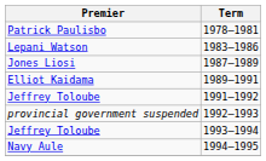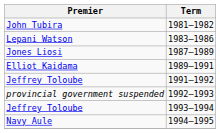 <table class="wikitable">
 <tr>
 <th><strong>Premier</strong></th>
 <th><strong>Term</strong></th>
 </tr>
 <tr>
-<td><a href='#'>Patrick Paulisbo</a></td>
-<td>1978–1981</td>
+<td><a href='#'>John Tubira</a></td>
+<td>1981–1982</td>
 </tr>
 <tr>
 <td><a href='#'>Lepani Watson</a></td>
 <td>1983–1986</td>
 </tr>
 <tr>
 <td><a href='#'>Jones Liosi</a></td>
 <td>1987–1989</td>
 </tr>
 <tr>
 <td><a href='#'>Elliot Kaidama</a></td>
 <td>1989–1991</td>
 </tr>
 <tr>
 <td><a href='#'>Jeffrey Toloube</a></td>
 <td>1991–1992</td>
 </tr>
 <tr>
 <td><em>provincial government suspended</em></td>
 <td>1992–1993</td>
 </tr>
 <tr>
 <td><a href='#'>Jeffrey Toloube</a></td>
 <td>1993–1994</td>
 </tr>
 <tr>
 <td><a href='#'>Navy Aule</a></td>
 <td>1994–1995</td>
 </tr>
 <tr>
 </tr>
 </table>
